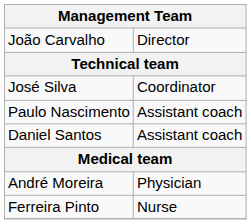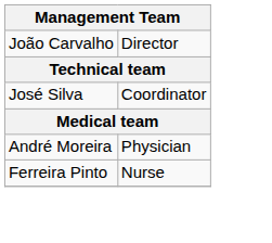 <table class="wikitable">
 <tr>
 <th colspan=2>Management Team</th>
 </tr>
 <tr>
 <td> João Carvalho</td>
 <td>Director</td>
 </tr>
 <tr>
 <th colspan=2>Technical team</th>
 </tr>
 <tr>
 <td> José Silva</td>
 <td>Coordinator</td>
 </tr>
 <tr>
-<td> Paulo Nascimento</td>
-<td>Assistant coach</td>
-</tr>
-<tr>
-<td> Daniel Santos</td>
-<td>Assistant coach</td>
-</tr>
-<tr>
 <th colspan=2>Medical team</th>
 </tr>
 <tr>
 <td> André Moreira</td>
 <td>Physician</td>
 </tr>
 <tr>
 <td> Ferreira Pinto</td>
 <td>Nurse</td>
 </tr>
 <tr>
 </tr>
 </table>
